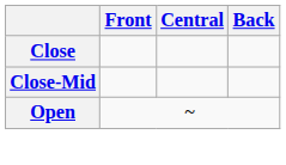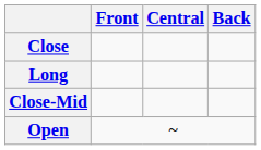 <table class="wikitable" style="text-align:center">
 <tr>
 <th></th>
 <th><a href='#'>Front</a></th>
 <th><a href='#'>Central</a></th>
 <th><a href='#'>Back</a></th>
 </tr>
 <tr>
 <th><a href='#'>Close</a></th>
+<td> </td>
+<td></td>
+<td> </td>
+</tr>
+<tr>
+<th><a href='#'>Long</a></th>
 <td> </td>
 <td></td>
 <td> </td>
 </tr>
 <tr>
 <th><a href='#'>Close-Mid</a></th>
 <td> </td>
 <td> </td>
 <td> </td>
 </tr>
 <tr>
 <th><a href='#'>Open</a></th>
 <td colspan="3"> ~  </td>
 </tr>
 </table>
